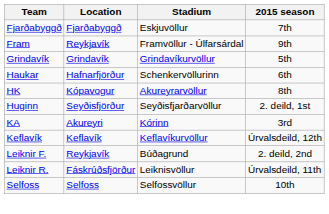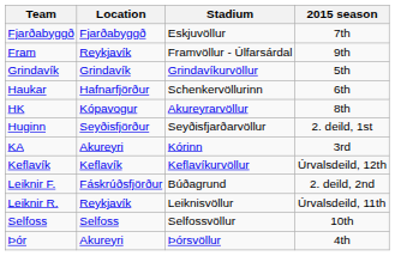 <table class="wikitable sortable">
 <tr>
 <th>Team</th>
 <th>Location</th>
 <th>Stadium</th>
 <th>2015 season</th>
 </tr>
 <tr>
 <td><a href='#'>Fjarðabyggð</a></td>
 <td><a href='#'>Fjarðabyggð</a></td>
 <td>Eskjuvöllur</td>
 <td align=center>7th</td>
 </tr>
 <tr>
 <td><a href='#'>Fram</a></td>
 <td><a href='#'>Reykjavík</a></td>
 <td>Framvöllur - Úlfarsárdal</td>
 <td align=center>9th</td>
 </tr>
 <tr>
 <td><a href='#'>Grindavík</a></td>
 <td><a href='#'>Grindavík</a></td>
 <td><a href='#'>Grindavíkurvöllur</a></td>
 <td align=center>5th</td>
 </tr>
 <tr>
 <td><a href='#'>Haukar</a></td>
 <td><a href='#'>Hafnarfjörður</a></td>
 <td>Schenkervöllurinn</td>
 <td align=center>6th</td>
 </tr>
 <tr>
 <td><a href='#'>HK</a></td>
 <td><a href='#'>Kópavogur</a></td>
 <td><a href='#'>Akureyrarvöllur</a></td>
 <td align=center>8th</td>
 </tr>
 <tr>
 <td><a href='#'>Huginn</a></td>
 <td><a href='#'>Seyðisfjörður</a></td>
 <td>Seyðisfjarðarvöllur</td>
 <td align=center>2. deild, 1st</td>
 </tr>
 <tr>
 <td><a href='#'>KA</a></td>
 <td><a href='#'>Akureyri</a></td>
 <td><a href='#'>Kórinn</a></td>
 <td align=center>3rd</td>
 </tr>
 <tr>
 <td><a href='#'>Keflavík</a></td>
 <td><a href='#'>Keflavík</a></td>
 <td><a href='#'>Keflavíkurvöllur</a></td>
 <td align=center>Úrvalsdeild, 12th</td>
 </tr>
 <tr>
 <td><a href='#'>Leiknir F.</a></td>
-<td><a href='#'>Reykjavík</a></td>
+<td><a href='#'>Fáskrúðsfjörður</a></td>
 <td>Búðagrund</td>
 <td align=center>2. deild, 2nd</td>
 </tr>
 <tr>
 <td><a href='#'>Leiknir R.</a></td>
-<td><a href='#'>Fáskrúðsfjörður</a></td>
+<td><a href='#'>Reykjavík</a></td>
 <td>Leiknisvöllur</td>
 <td>Úrvalsdeild, 11th</td>
 </tr>
 <tr>
 <td><a href='#'>Selfoss</a></td>
 <td><a href='#'>Selfoss</a></td>
 <td>Selfossvöllur</td>
 <td align=center>10th</td>
 </tr>
+<tr>
+<td><a href='#'>Þór</a></td>
+<td><a href='#'>Akureyri</a></td>
+<td><a href='#'>Þórsvöllur</a></td>
+<td align=center>4th</td>
+</tr>
 </table>
